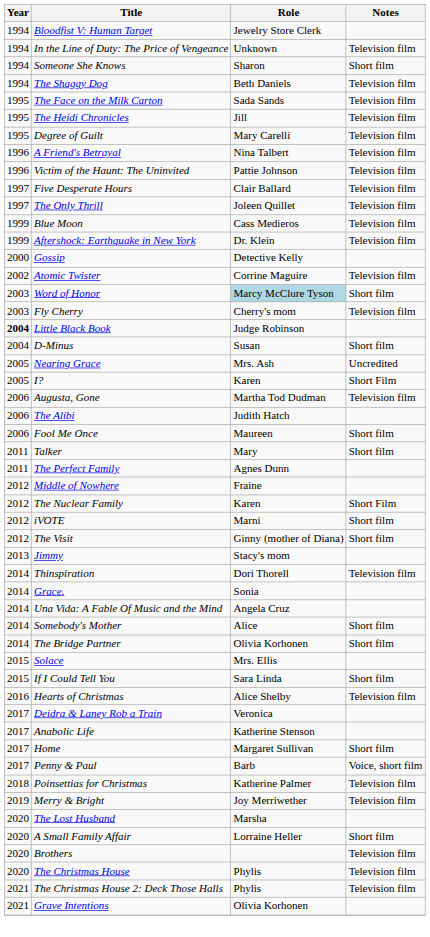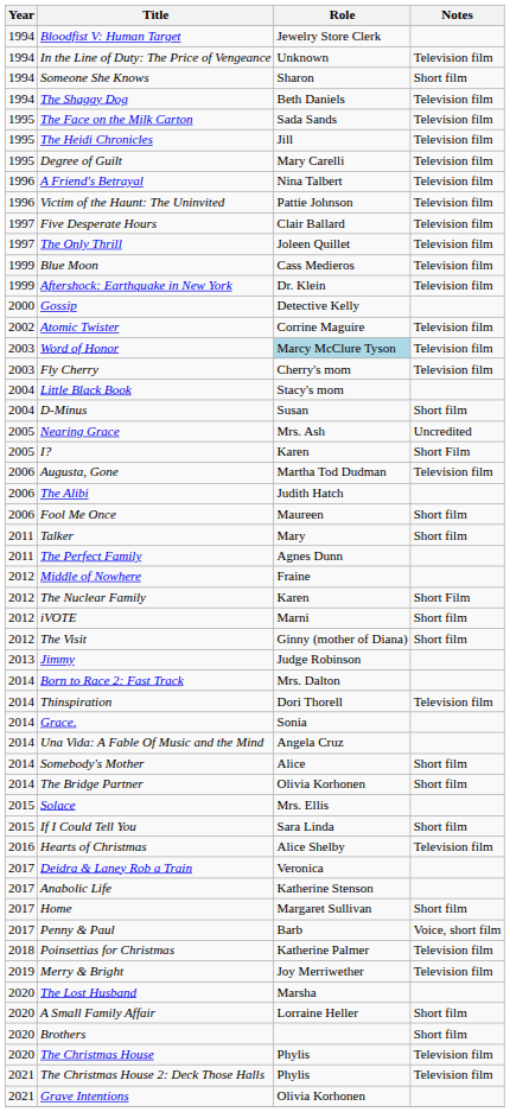 <table class="wikitable sortable">
 <tr>
 <th>Year</th>
 <th>Title</th>
 <th>Role</th>
 <th>Notes</th>
 </tr>
 <tr>
 <td>1994</td>
 <td><em><a href='#'>Bloodfist V: Human Target</a></em></td>
 <td>Jewelry Store Clerk</td>
 <td></td>
 </tr>
 <tr>
 <td>1994</td>
 <td><em>In the Line of Duty: The Price of Vengeance</em></td>
 <td>Unknown</td>
 <td>Television film</td>
 </tr>
 <tr>
 <td>1994</td>
 <td><em>Someone She Knows</em></td>
 <td>Sharon</td>
 <td>Short film</td>
 </tr>
 <tr>
 <td>1994</td>
 <td><em><a href='#'>The Shaggy Dog</a></em></td>
 <td>Beth Daniels</td>
 <td>Television film</td>
 </tr>
 <tr>
 <td>1995</td>
 <td><em><a href='#'>The Face on the Milk Carton</a></em></td>
 <td>Sada Sands</td>
 <td>Television film</td>
 </tr>
 <tr>
 <td>1995</td>
 <td><em><a href='#'>The Heidi Chronicles</a></em></td>
 <td>Jill</td>
 <td>Television film</td>
 </tr>
 <tr>
 <td>1995</td>
 <td><em>Degree of Guilt</em></td>
 <td>Mary Carelli</td>
 <td>Television film</td>
 </tr>
 <tr>
 <td>1996</td>
 <td><em><a href='#'>A Friend's Betrayal</a></em></td>
 <td>Nina Talbert</td>
 <td>Television film</td>
 </tr>
 <tr>
 <td>1996</td>
 <td><em>Victim of the Haunt: The Uninvited</em></td>
 <td>Pattie Johnson</td>
 <td>Television film</td>
 </tr>
 <tr>
 <td>1997</td>
 <td><em>Five Desperate Hours</em></td>
 <td>Clair Ballard</td>
 <td>Television film</td>
 </tr>
 <tr>
 <td>1997</td>
 <td><em><a href='#'>The Only Thrill</a></em></td>
 <td>Joleen Quillet</td>
 <td>Television film</td>
 </tr>
 <tr>
 <td>1999</td>
 <td><em>Blue Moon</em></td>
 <td>Cass Medieros</td>
 <td>Television film</td>
 </tr>
 <tr>
 <td>1999</td>
 <td><em><a href='#'>Aftershock: Earthquake in New York</a></em></td>
 <td>Dr. Klein</td>
 <td>Television film</td>
 </tr>
 <tr>
 <td>2000</td>
 <td><em><a href='#'>Gossip</a></em></td>
 <td>Detective Kelly</td>
 <td></td>
 </tr>
 <tr>
 <td>2002</td>
 <td><em><a href='#'>Atomic Twister</a></em></td>
 <td>Corrine Maguire</td>
 <td>Television film</td>
 </tr>
 <tr>
 <td>2003</td>
 <td><em><a href='#'>Word of Honor</a></em></td>
 <td style="background: lightblue;">Marcy McClure Tyson</td>
-<td>Short film</td>
+<td>Television film</td>
 </tr>
 <tr>
 <td>2003</td>
 <td><em>Fly Cherry</em></td>
 <td>Cherry's mom</td>
 <td>Television film</td>
 </tr>
 <tr>
-<td><strong>2004</strong></td>
+<td>2004</td>
 <td><em><a href='#'>Little Black Book</a></em></td>
-<td>Judge Robinson</td>
+<td>Stacy's mom</td>
 <td></td>
 </tr>
 <tr>
 <td>2004</td>
 <td><em>D-Minus</em></td>
 <td>Susan</td>
 <td>Short film</td>
 </tr>
 <tr>
 <td>2005</td>
 <td><em><a href='#'>Nearing Grace</a></em></td>
 <td>Mrs. Ash</td>
 <td>Uncredited</td>
 </tr>
 <tr>
 <td>2005</td>
 <td><em>I?</em></td>
 <td>Karen</td>
 <td>Short Film</td>
 </tr>
 <tr>
 <td>2006</td>
 <td><em>Augusta, Gone</em></td>
 <td>Martha Tod Dudman</td>
 <td>Television film</td>
 </tr>
 <tr>
 <td>2006</td>
 <td><em><a href='#'>The Alibi</a></em></td>
 <td>Judith Hatch</td>
 <td></td>
 </tr>
 <tr>
 <td>2006</td>
 <td><em>Fool Me Once</em></td>
 <td>Maureen</td>
 <td>Short film</td>
 </tr>
 <tr>
 <td>2011</td>
 <td><em>Talker</em></td>
 <td>Mary</td>
 <td>Short film</td>
 </tr>
 <tr>
 <td>2011</td>
 <td><em><a href='#'>The Perfect Family</a></em></td>
 <td>Agnes Dunn</td>
 <td></td>
 </tr>
 <tr>
 <td>2012</td>
 <td><em><a href='#'>Middle of Nowhere</a></em></td>
 <td>Fraine</td>
 <td></td>
 </tr>
 <tr>
 <td>2012</td>
 <td><em>The Nuclear Family</em></td>
 <td>Karen</td>
 <td>Short Film</td>
 </tr>
 <tr>
 <td>2012</td>
 <td><em>iVOTE</em></td>
 <td>Marni</td>
 <td>Short film</td>
 </tr>
 <tr>
 <td>2012</td>
 <td><em>The Visit</em></td>
 <td>Ginny (mother of Diana)</td>
 <td>Short film</td>
 </tr>
 <tr>
 <td>2013</td>
 <td><em><a href='#'>Jimmy</a></em></td>
-<td>Stacy's mom</td>
+<td>Judge Robinson</td>
+<td></td>
+</tr>
+<tr>
+<td>2014</td>
+<td><em><a href='#'>Born to Race 2: Fast Track</a></em></td>
+<td>Mrs. Dalton</td>
 <td></td>
 </tr>
 <tr>
 <td>2014</td>
 <td><em>Thinspiration</em></td>
 <td>Dori Thorell</td>
 <td>Television film</td>
 </tr>
 <tr>
 <td>2014</td>
 <td><em><a href='#'>Grace.</a></em></td>
 <td>Sonia</td>
 <td></td>
 </tr>
 <tr>
 <td>2014</td>
 <td><em>Una Vida: A Fable Of Music and the Mind</em></td>
 <td>Angela Cruz</td>
 <td></td>
 </tr>
 <tr>
 <td>2014</td>
 <td><em>Somebody's Mother</em></td>
 <td>Alice</td>
 <td>Short film</td>
 </tr>
 <tr>
 <td>2014</td>
 <td><em>The Bridge Partner</em></td>
 <td>Olivia Korhonen</td>
 <td>Short film</td>
 </tr>
 <tr>
 <td>2015</td>
 <td><em><a href='#'>Solace</a></em></td>
 <td>Mrs. Ellis</td>
 <td></td>
 </tr>
 <tr>
 <td>2015</td>
 <td><em>If I Could Tell You</em></td>
 <td>Sara Linda</td>
 <td>Short film</td>
 </tr>
 <tr>
 <td>2016</td>
 <td><em>Hearts of Christmas</em></td>
 <td>Alice Shelby</td>
 <td>Television film</td>
 </tr>
 <tr>
 <td>2017</td>
 <td><em><a href='#'>Deidra & Laney Rob a Train</a></em></td>
 <td>Veronica</td>
 <td></td>
 </tr>
 <tr>
 <td>2017</td>
 <td><em>Anabolic Life</em></td>
 <td>Katherine Stenson</td>
 <td></td>
 </tr>
 <tr>
 <td>2017</td>
 <td><em>Home</em></td>
 <td>Margaret Sullivan</td>
 <td>Short film</td>
 </tr>
 <tr>
 <td>2017</td>
 <td><em>Penny & Paul</em></td>
 <td>Barb</td>
 <td>Voice, short film</td>
 </tr>
 <tr>
 <td>2018</td>
 <td><em>Poinsettias for Christmas</em></td>
 <td>Katherine Palmer</td>
 <td>Television film</td>
 </tr>
 <tr>
 <td>2019</td>
 <td><em>Merry & Bright</em></td>
 <td>Joy Merriwether</td>
 <td>Television film</td>
 </tr>
 <tr>
 <td>2020</td>
 <td><em><a href='#'>The Lost Husband</a></em></td>
 <td>Marsha</td>
 <td></td>
 </tr>
 <tr>
 <td>2020</td>
 <td><em>A Small Family Affair</em></td>
 <td>Lorraine Heller</td>
 <td>Short film</td>
 </tr>
 <tr>
 <td>2020</td>
 <td><em>Brothers </em></td>
 <td></td>
-<td>Television film</td>
+<td>Short film</td>
 </tr>
 <tr>
 <td>2020</td>
 <td><em><a href='#'>The Christmas House</a></em></td>
 <td>Phylis</td>
 <td>Television film</td>
 </tr>
 <tr>
 <td>2021</td>
 <td><em>The Christmas House 2: Deck Those Halls</em></td>
 <td>Phylis</td>
 <td>Television film</td>
 </tr>
 <tr>
 <td>2021</td>
 <td><em><a href='#'>Grave Intentions</a></em></td>
 <td>Olivia Korhonen</td>
 <td></td>
 </tr>
 <tr>
 </tr>
 </table>
